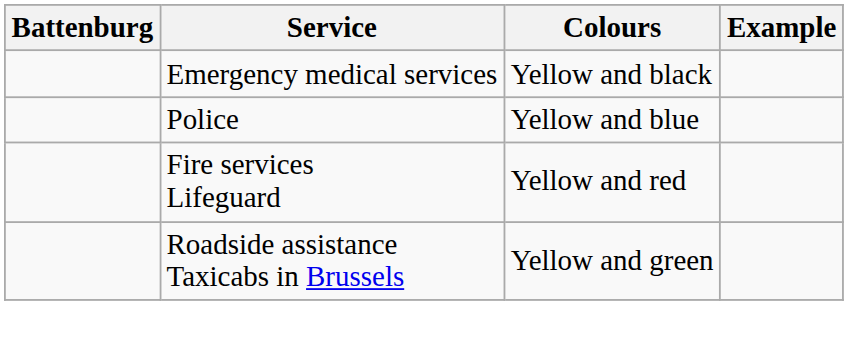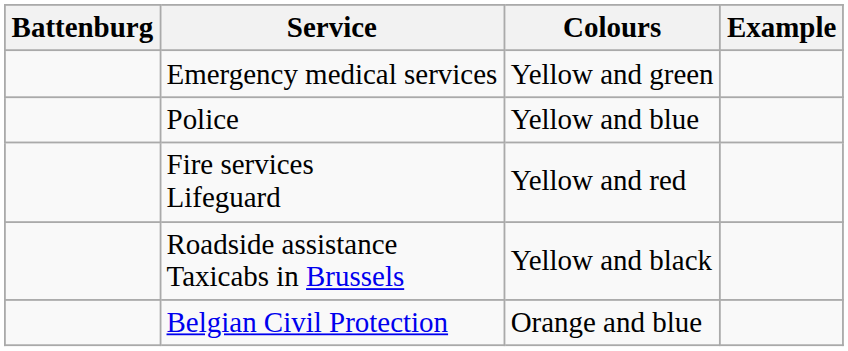 <table class="wikitable">
 <tr>
 <th>Battenburg</th>
 <th>Service</th>
 <th>Colours</th>
 <th>Example</th>
 </tr>
 <tr>
 <td></td>
 <td>Emergency medical services</td>
-<td>Yellow and black</td>
+<td>Yellow and green</td>
 <td></td>
 </tr>
 <tr>
 <td></td>
 <td>Police</td>
 <td>Yellow and blue</td>
 <td></td>
 </tr>
 <tr>
 <td></td>
 <td>Fire services<br>Lifeguard</td>
 <td>Yellow and red</td>
 <td></td>
 </tr>
 <tr>
 <td></td>
 <td>Roadside assistance<br>Taxicabs in <a href='#'>Brussels</a></td>
-<td>Yellow and green</td>
+<td>Yellow and black</td>
+<td></td>
+</tr>
+<tr>
+<td></td>
+<td><a href='#'>Belgian Civil Protection</a></td>
+<td>Orange and blue</td>
 <td></td>
 </tr>
 </table>
